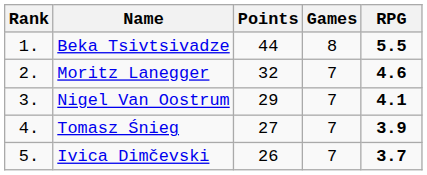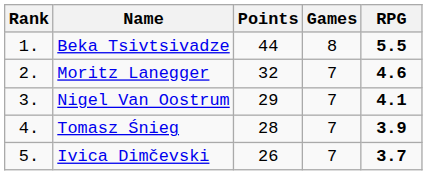 <table class="wikitable" style="text-align: center;">
 <tr>
 <th>Rank</th>
 <th>Name</th>
 <th>Points</th>
 <th>Games</th>
 <th width=40>RPG</th>
 </tr>
 <tr>
 <td>1.</td>
 <td align="left"> <a href='#'>Beka Tsivtsivadze</a></td>
 <td>44</td>
 <td>8</td>
 <td><strong>5.5</strong></td>
 </tr>
 <tr>
 <td>2.</td>
 <td align="left"> <a href='#'>Moritz Lanegger</a></td>
 <td>32</td>
 <td>7</td>
 <td><strong>4.6</strong></td>
 </tr>
 <tr>
 <td>3.</td>
 <td align="left"> <a href='#'>Nigel Van Oostrum</a></td>
 <td>29</td>
 <td>7</td>
 <td><strong>4.1</strong></td>
 </tr>
 <tr>
 <td>4.</td>
 <td align="left"> <a href='#'>Tomasz Śnieg</a></td>
-<td>27</td>
+<td>28</td>
 <td>7</td>
 <td><strong>3.9</strong></td>
 </tr>
 <tr>
 <td>5.</td>
 <td align="left"> <a href='#'>Ivica Dimčevski</a></td>
 <td>26</td>
 <td>7</td>
 <td><strong>3.7</strong></td>
 </tr>
 </table>
